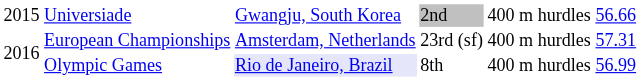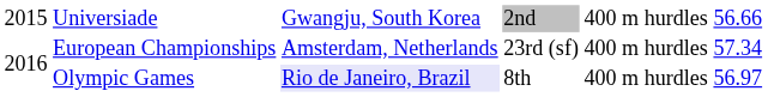 <table>
 <tr>
 <td>2015</td>
 <td><a href='#'>Universiade</a></td>
 <td><a href='#'>Gwangju, South Korea</a></td>
 <td bgcolor=silver>2nd</td>
 <td>400 m hurdles</td>
 <td><a href='#'>56.66</a></td>
 </tr>
 <tr>
 <td rowspan=2>2016</td>
 <td><a href='#'>European Championships</a></td>
 <td><a href='#'>Amsterdam, Netherlands</a></td>
 <td>23rd (sf)</td>
 <td>400 m hurdles</td>
-<td><a href='#'>57.31</a></td>
+<td><a href='#'>57.34</a></td>
 </tr>
 <tr>
 <td><a href='#'>Olympic Games</a></td>
 <td style="background: lavender;"><a href='#'>Rio de Janeiro, Brazil</a></td>
 <td>8th</td>
 <td>400 m hurdles</td>
-<td><a href='#'>56.99</a></td>
+<td><a href='#'>56.97</a></td>
 </tr>
 </table>
